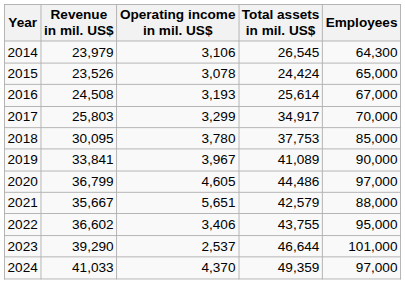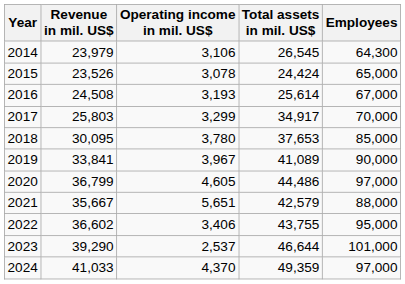 <table class="wikitable sortable float-left" style="text-align: right;">
 <tr>
 <th>Year</th>
 <th>Revenue <br>in mil. US$</th>
 <th>Operating income <br>in mil. US$</th>
 <th>Total assets <br>in mil. US$</th>
 <th>Employees</th>
 </tr>
 <tr>
 <td>2014</td>
 <td>23,979</td>
 <td>3,106</td>
 <td>26,545</td>
 <td>64,300</td>
 </tr>
 <tr>
 <td>2015</td>
 <td>23,526</td>
 <td>3,078</td>
 <td>24,424</td>
 <td>65,000</td>
 </tr>
 <tr>
 <td>2016</td>
 <td>24,508</td>
 <td>3,193</td>
 <td>25,614</td>
 <td>67,000</td>
 </tr>
 <tr>
 <td>2017</td>
 <td>25,803</td>
 <td>3,299</td>
 <td>34,917</td>
 <td>70,000</td>
 </tr>
 <tr>
 <td>2018</td>
 <td>30,095</td>
 <td>3,780</td>
-<td>37,753</td>
+<td>37,653</td>
 <td>85,000</td>
 </tr>
 <tr>
 <td>2019</td>
 <td>33,841</td>
 <td>3,967</td>
 <td>41,089</td>
 <td>90,000</td>
 </tr>
 <tr>
 <td>2020</td>
 <td>36,799</td>
 <td>4,605</td>
 <td>44,486</td>
 <td>97,000</td>
 </tr>
 <tr>
 <td>2021</td>
 <td>35,667</td>
 <td>5,651</td>
 <td>42,579</td>
 <td>88,000</td>
 </tr>
 <tr>
 <td>2022</td>
 <td>36,602</td>
 <td>3,406</td>
 <td>43,755</td>
 <td>95,000</td>
 </tr>
 <tr>
 <td>2023</td>
 <td>39,290</td>
 <td>2,537</td>
 <td>46,644</td>
 <td>101,000</td>
 </tr>
 <tr>
 <td>2024</td>
 <td>41,033</td>
 <td>4,370</td>
 <td>49,359</td>
 <td>97,000</td>
 </tr>
 </table>
